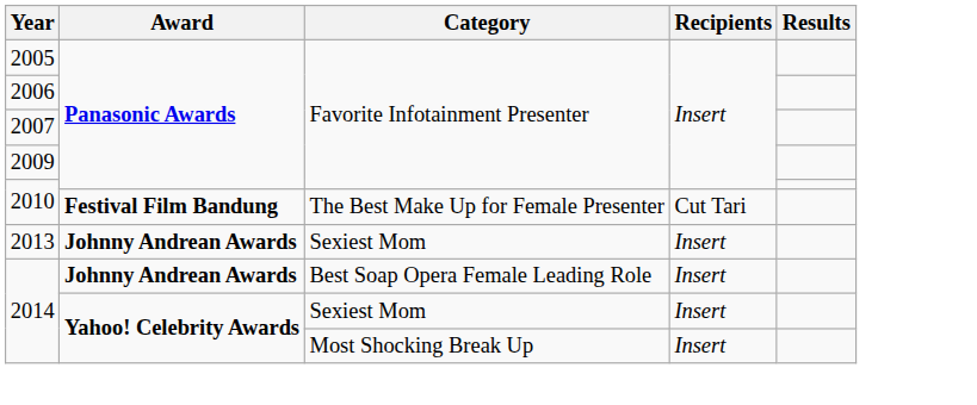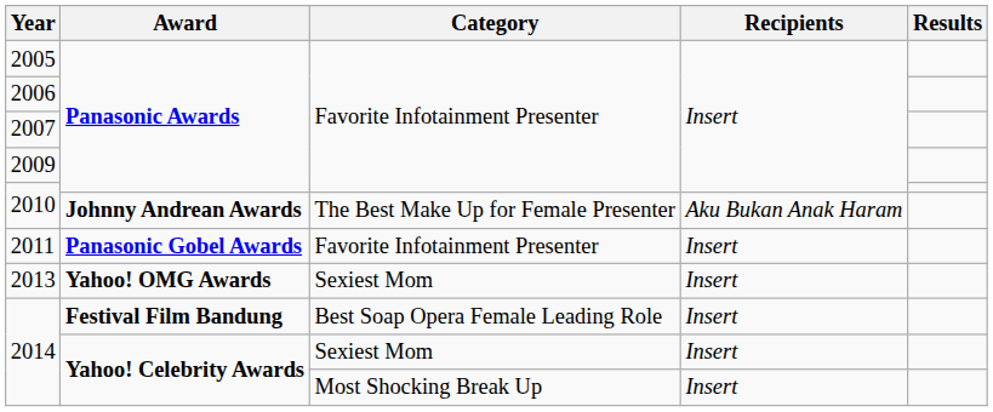 <table class="wikitable">
 <tr>
 <th>Year</th>
 <th>Award</th>
 <th>Category</th>
 <th>Recipients</th>
 <th>Results</th>
 </tr>
 <tr>
 <td>2005</td>
 <td rowspan= "5"><strong><a href='#'>Panasonic Awards</a></strong></td>
 <td rowspan= "5">Favorite Infotainment Presenter</td>
 <td rowspan= "5"><em>Insert</em></td>
 <td></td>
 </tr>
 <tr>
 <td>2006</td>
 <td></td>
 </tr>
 <tr>
 <td>2007</td>
 <td></td>
 </tr>
 <tr>
 <td>2009</td>
 <td></td>
 </tr>
 <tr>
 <td rowspan= "2">2010</td>
 <td></td>
 </tr>
 <tr>
-<td><strong>Festival Film Bandung</strong></td>
+<td><strong>Johnny Andrean Awards</strong></td>
 <td>The Best Make Up for Female Presenter</td>
-<td>Cut Tari</td>
+<td><em>Aku Bukan Anak Haram</em></td>
+<td></td>
+</tr>
+<tr>
+<td>2011</td>
+<td><strong><a href='#'>Panasonic Gobel Awards</a></strong></td>
+<td>Favorite Infotainment Presenter</td>
+<td><em>Insert</em></td>
 <td></td>
 </tr>
 <tr>
 <td>2013</td>
-<td><strong>Johnny Andrean Awards</strong></td>
+<td><strong>Yahoo! OMG Awards</strong></td>
 <td>Sexiest Mom</td>
 <td><em>Insert</em></td>
 <td></td>
 </tr>
 <tr>
 <td rowspan= "3">2014</td>
-<td><strong>Johnny Andrean Awards</strong></td>
+<td><strong>Festival Film Bandung</strong></td>
 <td>Best Soap Opera Female Leading Role</td>
 <td><em>Insert</em></td>
 <td></td>
 </tr>
 <tr>
 <td rowspan= "2"><strong>Yahoo! Celebrity Awards</strong></td>
 <td>Sexiest Mom</td>
 <td><em>Insert</em></td>
 <td></td>
 </tr>
 <tr>
 <td>Most Shocking Break Up</td>
 <td><em>Insert</em></td>
 <td></td>
 </tr>
 </table>
